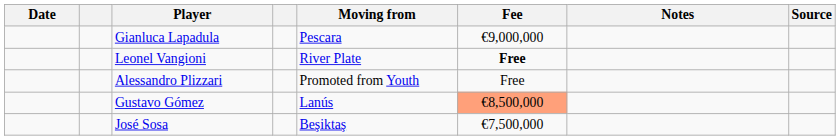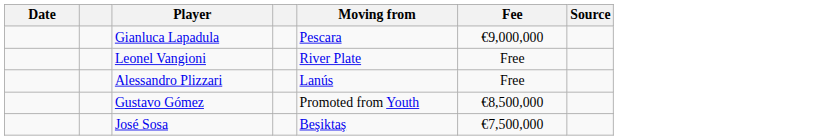 <table class="wikitable sortable">
 <tr>
 <th style="width:80px;">Date</th>
 <th style="width:30px;"></th>
 <th style="width:180px;">Player</th>
 <th style="width:20px;"></th>
 <th style="width:180px;">Moving from</th>
 <th style="width:120px;" class="unsortable">Fee</th>
-<th style="width:250px;" class="unsortable">Notes</th>
 <th style="width:20px;">Source</th>
 </tr>
 <tr>
 <td></td>
 <td align=center></td>
 <td> <a href='#'>Gianluca Lapadula</a></td>
 <td></td>
 <td> <a href='#'>Pescara</a></td>
 <td align=center>€9,000,000</td>
-<td align=center></td>
 <td></td>
 </tr>
 <tr>
 <td></td>
 <td align=center></td>
 <td> <a href='#'>Leonel Vangioni</a></td>
 <td></td>
 <td> <a href='#'>River Plate</a></td>
-<td align=center><strong>Free</strong></td>
-<td align=center></td>
+<td align=center>Free</td>
 <td></td>
 </tr>
 <tr>
 <td></td>
 <td align=center></td>
 <td> <a href='#'>Alessandro Plizzari</a></td>
 <td></td>
-<td>Promoted from <a href='#'>Youth</a></td>
+<td> <a href='#'>Lanús</a></td>
 <td align=center>Free</td>
-<td align=center></td>
 <td></td>
 </tr>
 <tr>
 <td></td>
 <td align=center></td>
 <td> <a href='#'>Gustavo Gómez</a></td>
 <td></td>
-<td> <a href='#'>Lanús</a></td>
-<td align=center style="background: lightsalmon;">€8,500,000</td>
-<td align=center></td>
+<td>Promoted from <a href='#'>Youth</a></td>
+<td align=center>€8,500,000</td>
 <td></td>
 </tr>
 <tr>
 <td></td>
 <td align=center></td>
 <td> <a href='#'>José Sosa</a></td>
 <td></td>
 <td> <a href='#'>Beşiktaş</a></td>
 <td align=center>€7,500,000</td>
-<td align=center></td>
 <td></td>
 </tr>
 </table>
